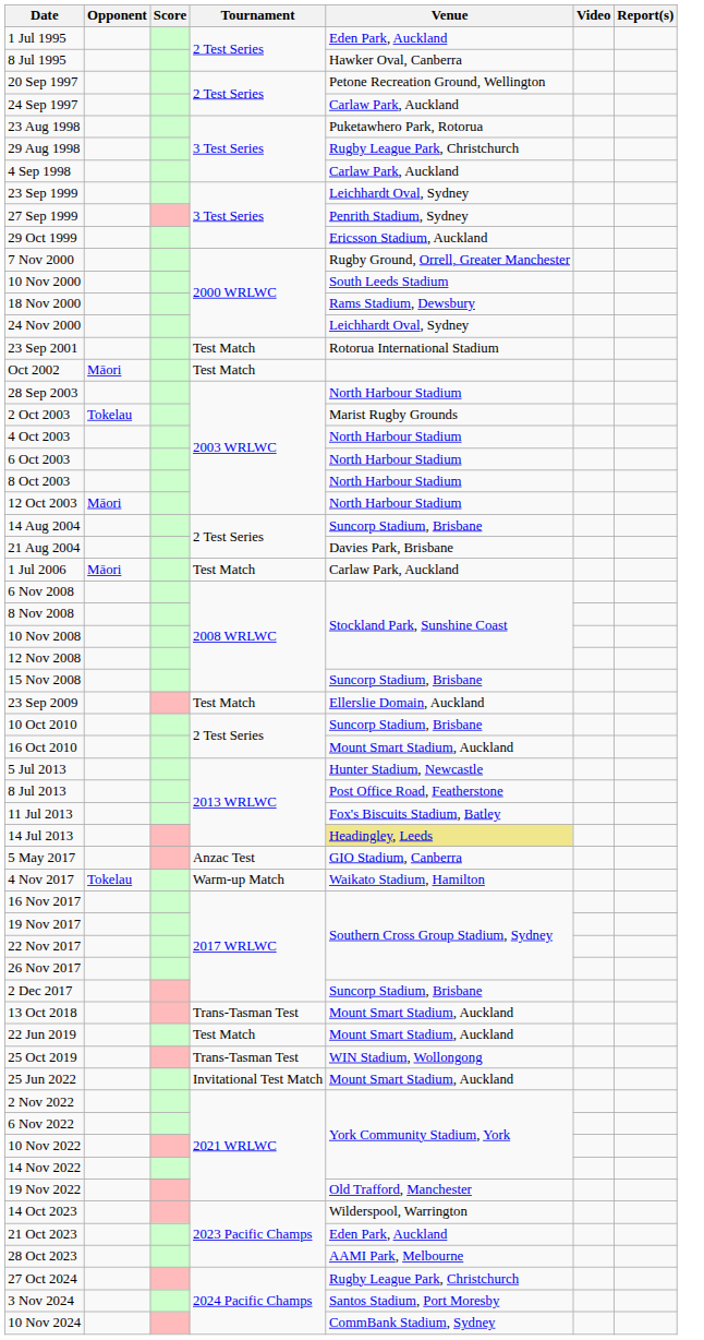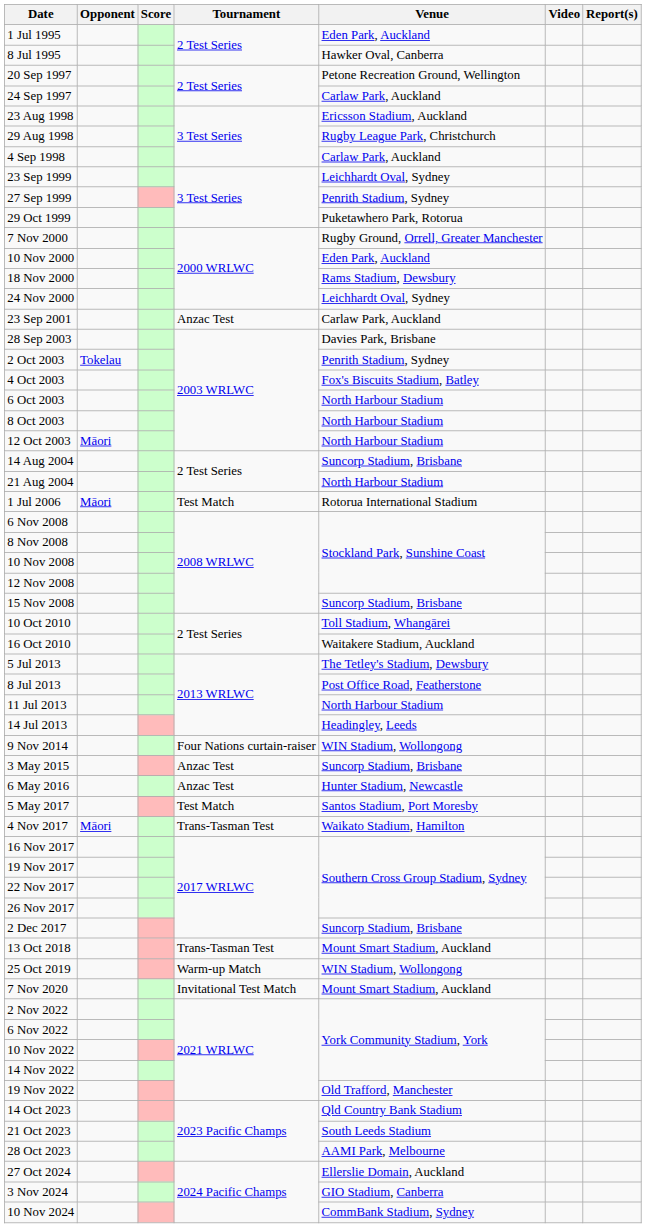 <table class=wikitable>
 <tr>
 <th>Date</th>
 <th>Opponent</th>
 <th>Score</th>
 <th>Tournament</th>
 <th>Venue</th>
 <th>Video</th>
 <th>Report(s)</th>
 </tr>
 <tr>
 <td>1 Jul 1995</td>
 <td></td>
 <td bgcolor="#CCFFCC"></td>
 <td rowspan=2><a href='#'>2 Test Series</a></td>
 <td> <a href='#'>Eden Park</a>, <a href='#'>Auckland</a></td>
 <td align=center></td>
 <td align=center></td>
 </tr>
 <tr>
 <td>8 Jul 1995</td>
 <td></td>
 <td bgcolor="#CCFFCC"></td>
 <td> Hawker Oval, Canberra</td>
 <td align=center></td>
 <td align=center></td>
 </tr>
 <tr>
 <td>20 Sep 1997</td>
 <td></td>
 <td bgcolor="#CCFFCC"></td>
 <td rowspan=2><a href='#'>2 Test Series</a></td>
 <td> Petone Recreation Ground, Wellington</td>
 <td align=center></td>
 <td align=center></td>
 </tr>
 <tr>
 <td>24 Sep 1997</td>
 <td></td>
 <td bgcolor="#CCFFCC"></td>
 <td> <a href='#'>Carlaw Park</a>, Auckland</td>
 <td align=center></td>
 <td align=center></td>
 </tr>
 <tr>
 <td>23 Aug 1998</td>
 <td></td>
 <td bgcolor="#CCFFCC"></td>
 <td rowspan=3><a href='#'>3 Test Series</a></td>
-<td> Puketawhero Park, Rotorua</td>
+<td> <a href='#'>Ericsson Stadium</a>, Auckland</td>
 <td align=center></td>
 <td align=center></td>
 </tr>
 <tr>
 <td>29 Aug 1998</td>
 <td></td>
 <td bgcolor="#CCFFCC"></td>
 <td> <a href='#'>Rugby League Park</a>, Christchurch</td>
 <td align=center></td>
 <td align=center></td>
 </tr>
 <tr>
 <td>4 Sep 1998</td>
 <td></td>
 <td bgcolor="#CCFFCC"></td>
 <td> <a href='#'>Carlaw Park</a>, Auckland</td>
 <td align=center></td>
 <td align=center></td>
 </tr>
 <tr>
 <td>23 Sep 1999</td>
 <td></td>
 <td bgcolor="#CCFFCC"></td>
 <td rowspan=3><a href='#'>3 Test Series</a></td>
 <td> <a href='#'>Leichhardt Oval</a>, Sydney</td>
 <td align=center></td>
 <td align=center></td>
 </tr>
 <tr>
 <td>27 Sep 1999</td>
 <td></td>
 <td bgcolor="#FFBBBB"></td>
 <td> <a href='#'>Penrith Stadium</a>, Sydney</td>
 <td align=center></td>
 <td align=center></td>
 </tr>
 <tr>
 <td>29 Oct 1999</td>
 <td></td>
 <td bgcolor="#CCFFCC"></td>
-<td> <a href='#'>Ericsson Stadium</a>, Auckland</td>
+<td> Puketawhero Park, Rotorua</td>
 <td align=center></td>
 <td align=center></td>
 </tr>
 <tr>
 <td>7 Nov 2000</td>
 <td></td>
 <td bgcolor="#CCFFCC"></td>
 <td rowspan=4><a href='#'>2000 WRLWC</a></td>
 <td> Rugby Ground, <a href='#'>Orrell, Greater Manchester</a></td>
 <td align=center></td>
 <td align=center></td>
 </tr>
 <tr>
 <td>10 Nov 2000</td>
 <td></td>
 <td bgcolor="#CCFFCC"></td>
-<td> <a href='#'>South Leeds Stadium</a></td>
+<td> <a href='#'>Eden Park</a>, <a href='#'>Auckland</a></td>
 <td align=center></td>
 <td align=center></td>
 </tr>
 <tr>
 <td>18 Nov 2000</td>
 <td></td>
 <td bgcolor="#CCFFCC"></td>
 <td> <a href='#'>Rams Stadium</a>, <a href='#'>Dewsbury</a></td>
 <td align=center></td>
 <td align=center></td>
 </tr>
 <tr>
 <td>24 Nov 2000</td>
 <td></td>
 <td bgcolor="#CCFFCC"></td>
 <td> <a href='#'>Leichhardt Oval</a>, Sydney</td>
 <td align=center></td>
 <td align=center></td>
 </tr>
 <tr>
 <td>23 Sep 2001</td>
 <td></td>
 <td bgcolor="#CCFFCC"></td>
-<td>Test Match</td>
-<td> Rotorua International Stadium</td>
-<td align=center></td>
-<td align=center></td>
-</tr>
-<tr>
-<td>Oct 2002</td>
-<td> <a href='#'>Māori</a></td>
-<td bgcolor="#CCFFCC"></td>
-<td>Test Match</td>
-<td></td>
+<td>Anzac Test</td>
+<td> Carlaw Park, Auckland</td>
 <td align=center></td>
 <td align=center></td>
 </tr>
 <tr>
 <td>28 Sep 2003</td>
 <td></td>
 <td bgcolor="#CCFFCC"></td>
 <td rowspan=6><a href='#'>2003 WRLWC</a></td>
-<td> <a href='#'>North Harbour Stadium</a></td>
+<td> Davies Park, Brisbane</td>
 <td align=center></td>
 <td align=center></td>
 </tr>
 <tr>
 <td>2 Oct 2003</td>
 <td> <a href='#'>Tokelau</a></td>
 <td bgcolor="#CCFFCC"></td>
-<td>  Marist Rugby Grounds</td>
+<td> <a href='#'>Penrith Stadium</a>, Sydney</td>
 <td align=center></td>
 <td align=center></td>
 </tr>
 <tr>
 <td>4 Oct 2003</td>
 <td></td>
 <td bgcolor="#CCFFCC"></td>
-<td> <a href='#'>North Harbour Stadium</a></td>
+<td> <a href='#'>Fox's Biscuits Stadium</a>, <a href='#'>Batley</a></td>
 <td align=center></td>
 <td align=center></td>
 </tr>
 <tr>
 <td>6 Oct 2003</td>
 <td></td>
 <td bgcolor="#CCFFCC"></td>
 <td> <a href='#'>North Harbour Stadium</a></td>
 <td align=center></td>
 <td align=center></td>
 </tr>
 <tr>
 <td>8 Oct 2003</td>
 <td></td>
 <td bgcolor="#CCFFCC"></td>
 <td> <a href='#'>North Harbour Stadium</a></td>
 <td align=center></td>
 <td align=center></td>
 </tr>
 <tr>
 <td>12 Oct 2003</td>
 <td> <a href='#'>Māori</a></td>
 <td bgcolor="#CCFFCC"></td>
 <td> <a href='#'>North Harbour Stadium</a></td>
 <td align=center></td>
 <td align=center></td>
 </tr>
 <tr>
 <td>14 Aug 2004</td>
 <td></td>
 <td bgcolor="#CCFFCC"></td>
 <td rowspan=2>2 Test Series</td>
 <td> <a href='#'>Suncorp Stadium</a>, <a href='#'>Brisbane</a></td>
 <td align=center></td>
 <td align=center></td>
 </tr>
 <tr>
 <td>21 Aug 2004</td>
 <td></td>
 <td bgcolor="#CCFFCC"></td>
-<td> Davies Park, Brisbane</td>
+<td> <a href='#'>North Harbour Stadium</a></td>
 <td align=center></td>
 <td align=center></td>
 </tr>
 <tr>
 <td>1 Jul 2006</td>
 <td> <a href='#'>Māori</a></td>
 <td bgcolor="#CCFFCC"></td>
 <td>Test Match</td>
-<td> Carlaw Park, Auckland</td>
+<td> Rotorua International Stadium</td>
 <td align=center></td>
 <td align=center></td>
 </tr>
 <tr>
 <td>6 Nov 2008</td>
 <td></td>
 <td bgcolor="#CCFFCC"></td>
 <td rowspan=5><a href='#'>2008 WRLWC</a></td>
 <td rowspan=4> <a href='#'>Stockland Park</a>, <a href='#'>Sunshine Coast</a></td>
 <td align=center></td>
 <td align=center></td>
 </tr>
 <tr>
 <td>8 Nov 2008</td>
 <td></td>
 <td bgcolor="#CCFFCC"></td>
 <td align=center></td>
 <td align=center></td>
 </tr>
 <tr>
 <td>10 Nov 2008</td>
 <td></td>
 <td bgcolor="#CCFFCC"></td>
 <td align=center></td>
 <td align=center></td>
 </tr>
 <tr>
 <td>12 Nov 2008</td>
 <td></td>
 <td bgcolor="#CCFFCC"></td>
 <td align=center></td>
 <td align=center></td>
 </tr>
 <tr>
 <td>15 Nov 2008</td>
 <td></td>
 <td bgcolor="#CCFFCC"></td>
 <td> <a href='#'>Suncorp Stadium</a>, <a href='#'>Brisbane</a></td>
 <td align=center></td>
 <td align=center></td>
 </tr>
 <tr>
-<td>23 Sep 2009</td>
-<td></td>
-<td bgcolor="#FFBBBB"></td>
-<td>Test Match</td>
-<td> <a href='#'>Ellerslie Domain</a>, Auckland</td>
-<td align=center></td>
-<td align=center></td>
-</tr>
-<tr>
 <td>10 Oct 2010</td>
 <td></td>
 <td bgcolor="#CCFFCC"></td>
 <td rowspan=2>2 Test Series</td>
-<td> <a href='#'>Suncorp Stadium</a>, <a href='#'>Brisbane</a></td>
+<td> <a href='#'>Toll Stadium</a>, <a href='#'>Whangārei</a></td>
 <td align=center></td>
 <td align=center></td>
 </tr>
 <tr>
 <td>16 Oct 2010</td>
 <td></td>
 <td bgcolor="#CCFFCC"></td>
-<td> <a href='#'>Mount Smart Stadium</a>, Auckland</td>
+<td> Waitakere Stadium, Auckland</td>
 <td align=center></td>
 <td align=center></td>
 </tr>
 <tr>
 <td>5 Jul 2013</td>
 <td></td>
 <td bgcolor="#CCFFCC"></td>
 <td rowspan=4><a href='#'>2013 WRLWC</a></td>
-<td> <a href='#'>Hunter Stadium</a>, <a href='#'>Newcastle</a></td>
+<td> <a href='#'>The Tetley's Stadium</a>, <a href='#'>Dewsbury</a></td>
 <td align=center></td>
 <td align=center></td>
 </tr>
 <tr>
 <td>8 Jul 2013</td>
 <td></td>
 <td bgcolor="#CCFFCC"></td>
 <td> <a href='#'>Post Office Road</a>, <a href='#'>Featherstone</a></td>
 <td align=center></td>
 <td align=center></td>
 </tr>
 <tr>
 <td>11 Jul 2013</td>
 <td></td>
 <td bgcolor="#CCFFCC"></td>
-<td> <a href='#'>Fox's Biscuits Stadium</a>, <a href='#'>Batley</a></td>
+<td> <a href='#'>North Harbour Stadium</a></td>
 <td align=center></td>
 <td align=center></td>
 </tr>
 <tr>
 <td>14 Jul 2013</td>
 <td></td>
 <td bgcolor="#FFBBBB"></td>
-<td style="background: khaki;"> <a href='#'>Headingley</a>, <a href='#'>Leeds</a></td>
+<td> <a href='#'>Headingley</a>, <a href='#'>Leeds</a></td>
+<td align=center></td>
+<td align=center></td>
+</tr>
+<tr>
+<td>9 Nov 2014</td>
+<td></td>
+<td bgcolor="#CCFFCC"></td>
+<td>Four Nations curtain-raiser</td>
+<td> <a href='#'>WIN Stadium</a>, <a href='#'>Wollongong</a></td>
+<td align=center></td>
+<td align=center></td>
+</tr>
+<tr>
+<td>3 May 2015</td>
+<td></td>
+<td bgcolor="#FFBBBB"></td>
+<td>Anzac Test</td>
+<td> <a href='#'>Suncorp Stadium</a>, <a href='#'>Brisbane</a></td>
+<td align=center></td>
+<td align=center></td>
+</tr>
+<tr>
+<td>6 May 2016</td>
+<td></td>
+<td bgcolor="#CCFFCC"></td>
+<td>Anzac Test</td>
+<td> <a href='#'>Hunter Stadium</a>, <a href='#'>Newcastle</a></td>
 <td align=center></td>
 <td align=center></td>
 </tr>
 <tr>
 <td>5 May 2017</td>
 <td></td>
 <td bgcolor="#FFBBBB"></td>
-<td>Anzac Test</td>
-<td> <a href='#'>GIO Stadium</a>, <a href='#'>Canberra</a></td>
+<td>Test Match</td>
+<td> <a href='#'>Santos Stadium</a>, <a href='#'>Port Moresby</a></td>
 <td align=center></td>
 <td align=center></td>
 </tr>
 <tr>
 <td>4 Nov 2017</td>
-<td> <a href='#'>Tokelau</a></td>
+<td> <a href='#'>Māori</a></td>
 <td bgcolor="#CCFFCC"></td>
-<td>Warm-up Match</td>
+<td>Trans-Tasman Test</td>
 <td> <a href='#'>Waikato Stadium</a>, <a href='#'>Hamilton</a></td>
 <td align=center></td>
 <td align=center></td>
 </tr>
 <tr>
 <td>16 Nov 2017</td>
 <td></td>
 <td bgcolor="#CCFFCC"></td>
 <td rowspan=5><a href='#'>2017 WRLWC</a></td>
 <td rowspan=4> <a href='#'>Southern Cross Group Stadium</a>, <a href='#'>Sydney</a></td>
 <td align=center></td>
 </tr>
 <tr>
 <td>19 Nov 2017</td>
 <td></td>
 <td bgcolor="#CCFFCC"></td>
 <td align=center></td>
 <td align=center></td>
 </tr>
 <tr>
 <td>22 Nov 2017</td>
 <td></td>
 <td bgcolor="#CCFFCC"></td>
 <td align=center></td>
 <td align=center></td>
 </tr>
 <tr>
 <td>26 Nov 2017</td>
 <td></td>
 <td bgcolor="#CCFFCC"></td>
 <td align=center></td>
 <td align=center></td>
 </tr>
 <tr>
 <td>2 Dec 2017</td>
 <td></td>
 <td bgcolor="#FFBBBB"></td>
 <td> <a href='#'>Suncorp Stadium</a>, <a href='#'>Brisbane</a></td>
 <td align=center></td>
 <td align=center></td>
 </tr>
 <tr>
 <td>13 Oct 2018</td>
 <td></td>
 <td bgcolor="#FFBBBB"></td>
 <td>Trans-Tasman Test</td>
 <td> <a href='#'>Mount Smart Stadium</a>, Auckland</td>
 <td align=center></td>
 <td align=center></td>
 </tr>
 <tr>
-<td>22 Jun 2019</td>
-<td></td>
-<td bgcolor="#CCFFCC"></td>
-<td>Test Match</td>
-<td> <a href='#'>Mount Smart Stadium</a>, Auckland</td>
-<td align=center></td>
-<td align=center></td>
-</tr>
-<tr>
 <td>25 Oct 2019</td>
 <td></td>
 <td bgcolor="#FFBBBB"></td>
-<td>Trans-Tasman Test</td>
+<td>Warm-up Match</td>
 <td> <a href='#'>WIN Stadium</a>, <a href='#'>Wollongong</a></td>
 <td align=center></td>
 <td align=center></td>
 </tr>
 <tr>
-<td>25 Jun 2022</td>
+<td>7 Nov 2020</td>
 <td></td>
 <td bgcolor="#CCFFCC"></td>
 <td>Invitational Test Match</td>
 <td> <a href='#'>Mount Smart Stadium</a>, Auckland</td>
 <td align=center></td>
 <td align=center></td>
 </tr>
 <tr>
 <td>2 Nov 2022</td>
 <td></td>
 <td bgcolor="#CCFFCC"></td>
 <td rowspan=5><a href='#'>2021 WRLWC</a></td>
 <td rowspan=4> <a href='#'>York Community Stadium</a>, <a href='#'>York</a></td>
 <td align=center></td>
 <td align=center></td>
 </tr>
 <tr>
 <td>6 Nov 2022</td>
 <td></td>
 <td bgcolor="#CCFFCC"></td>
 <td align=center></td>
 <td align=center></td>
 </tr>
 <tr>
 <td>10 Nov 2022</td>
 <td></td>
 <td bgcolor="#FFBBBB"></td>
 <td align=center></td>
 <td align=center></td>
 </tr>
 <tr>
 <td>14 Nov 2022</td>
 <td></td>
 <td bgcolor="#CCFFCC"></td>
 <td align=center></td>
 <td align=center></td>
 </tr>
 <tr>
 <td>19 Nov 2022</td>
 <td></td>
 <td bgcolor="#FFBBBB"></td>
 <td> <a href='#'>Old Trafford</a>, <a href='#'>Manchester</a></td>
 <td align=center></td>
 <td align=center></td>
 </tr>
 <tr>
 <td>14 Oct 2023</td>
 <td></td>
 <td bgcolor="#FFBBBB"></td>
 <td rowspan=3><a href='#'>2023 Pacific Champs</a></td>
-<td> Wilderspool, Warrington</td>
+<td> <a href='#'>Qld Country Bank Stadium</a></td>
 <td align=center></td>
 <td align=center></td>
 </tr>
 <tr>
 <td>21 Oct 2023</td>
 <td></td>
 <td bgcolor="#CCFFCC"></td>
-<td> <a href='#'>Eden Park</a>, <a href='#'>Auckland</a></td>
+<td> <a href='#'>South Leeds Stadium</a></td>
 <td align=center></td>
 <td align=center></td>
 </tr>
 <tr>
 <td>28 Oct 2023</td>
 <td></td>
 <td bgcolor="#CCFFCC"></td>
 <td> <a href='#'>AAMI Park</a>, <a href='#'>Melbourne</a></td>
 <td align=center></td>
 <td align=center></td>
 </tr>
 <tr>
 <td>27 Oct 2024</td>
 <td></td>
 <td bgcolor="#FFBBBB"></td>
 <td rowspan=3><a href='#'>2024 Pacific Champs</a></td>
-<td> <a href='#'>Rugby League Park</a>, <a href='#'>Christchurch</a></td>
+<td> <a href='#'>Ellerslie Domain</a>, Auckland</td>
 <td align=center></td>
 <td align=center></td>
 </tr>
 <tr>
 <td>3 Nov 2024</td>
 <td></td>
 <td bgcolor="#CCFFCC"></td>
-<td> <a href='#'>Santos Stadium</a>, <a href='#'>Port Moresby</a></td>
+<td> <a href='#'>GIO Stadium</a>, <a href='#'>Canberra</a></td>
 <td align=center></td>
 <td align=center></td>
 </tr>
 <tr>
 <td>10 Nov 2024</td>
 <td></td>
 <td bgcolor="#FFBBBB"></td>
 <td>  <a href='#'>CommBank Stadium</a>, <a href='#'>Sydney</a></td>
 <td align=center></td>
 <td align=center></td>
 </tr>
 </table>
